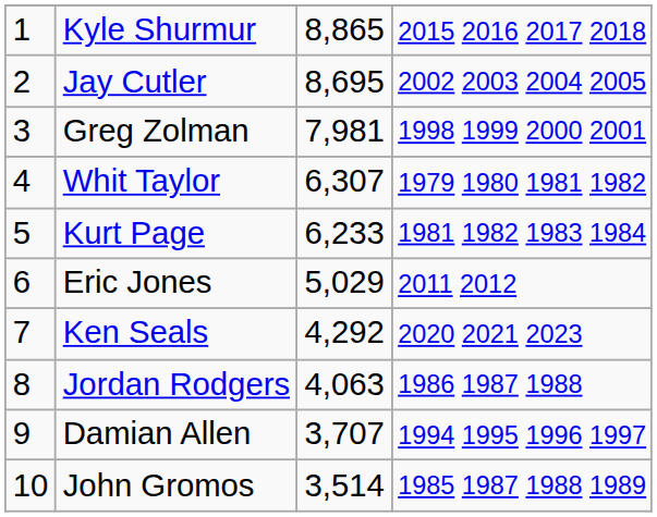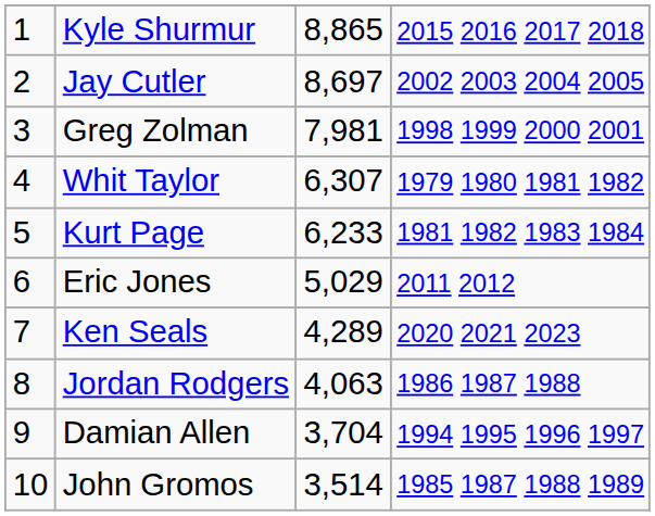 <table class="wikitable">
 <tr>
 </tr>
 <tr>
 <td>1</td>
 <td><a href='#'>Kyle Shurmur</a></td>
 <td>8,865</td>
 <td style="font-size:80%;"><a href='#'>2015</a> <a href='#'>2016</a> <a href='#'>2017</a> <a href='#'>2018</a></td>
 </tr>
 <tr>
 <td>2</td>
 <td><a href='#'>Jay Cutler</a></td>
-<td>8,695</td>
+<td>8,697</td>
 <td style="font-size:80%;"><a href='#'>2002</a> <a href='#'>2003</a> <a href='#'>2004</a> <a href='#'>2005</a></td>
 </tr>
 <tr>
 <td>3</td>
 <td>Greg Zolman</td>
 <td>7,981</td>
 <td style="font-size:80%;"><a href='#'>1998</a> <a href='#'>1999</a> <a href='#'>2000</a> <a href='#'>2001</a></td>
 </tr>
 <tr>
 <td>4</td>
 <td><a href='#'>Whit Taylor</a></td>
 <td>6,307</td>
 <td style="font-size:80%;"><a href='#'>1979</a> <a href='#'>1980</a> <a href='#'>1981</a> <a href='#'>1982</a></td>
 </tr>
 <tr>
 <td>5</td>
 <td><a href='#'>Kurt Page</a></td>
 <td>6,233</td>
 <td style="font-size:80%;"><a href='#'>1981</a> <a href='#'>1982</a> <a href='#'>1983</a> <a href='#'>1984</a></td>
 </tr>
 <tr>
 <td>6</td>
 <td>Eric Jones</td>
 <td>5,029</td>
 <td style="font-size:80%;"><a href='#'>2011</a> <a href='#'>2012</a></td>
 </tr>
 <tr>
 <td>7</td>
 <td><a href='#'>Ken Seals</a></td>
-<td>4,292</td>
+<td>4,289</td>
 <td style="font-size:80%;"><a href='#'>2020</a> <a href='#'>2021</a> <a href='#'>2023</a></td>
 </tr>
 <tr>
 <td>8</td>
 <td><a href='#'>Jordan Rodgers</a></td>
 <td>4,063</td>
 <td style="font-size:80%;"><a href='#'>1986</a> <a href='#'>1987</a> <a href='#'>1988</a></td>
 </tr>
 <tr>
 <td>9</td>
 <td>Damian Allen</td>
-<td>3,707</td>
+<td>3,704</td>
 <td style="font-size:80%;"><a href='#'>1994</a> <a href='#'>1995</a> <a href='#'>1996</a> <a href='#'>1997</a></td>
 </tr>
 <tr>
 <td>10</td>
 <td>John Gromos</td>
 <td>3,514</td>
 <td style="font-size:80%;"><a href='#'>1985</a> <a href='#'>1987</a> <a href='#'>1988</a> <a href='#'>1989</a></td>
 </tr>
 </table>
